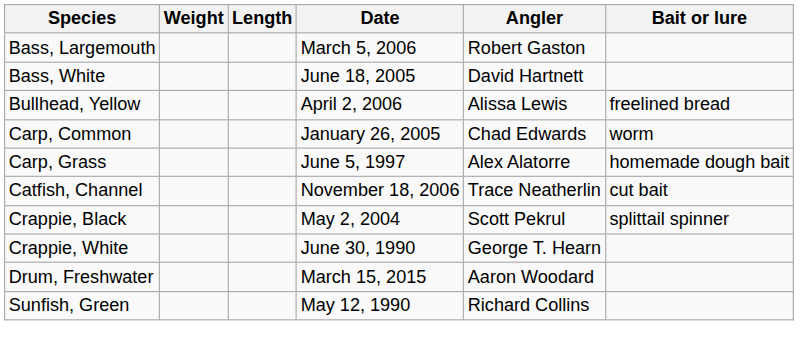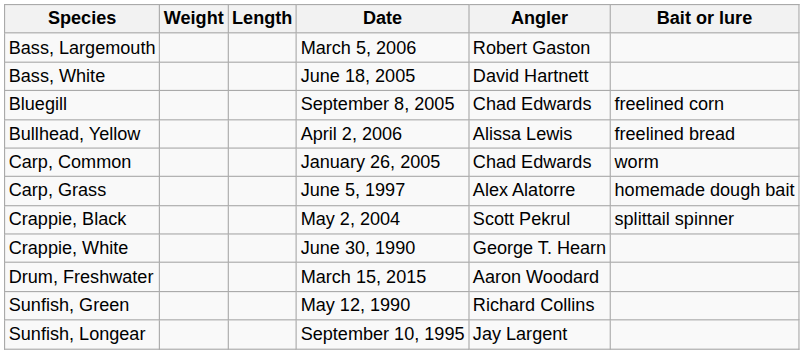 <table class="wikitable">
 <tr>
 <th>Species</th>
 <th>Weight</th>
 <th>Length</th>
 <th>Date</th>
 <th>Angler</th>
 <th>Bait or lure</th>
 </tr>
 <tr>
 <td>Bass, Largemouth</td>
 <td></td>
 <td></td>
 <td>March 5, 2006</td>
 <td>Robert Gaston</td>
 <td></td>
 </tr>
 <tr>
 <td>Bass, White</td>
 <td></td>
 <td></td>
 <td>June 18, 2005</td>
 <td>David Hartnett</td>
 <td></td>
 </tr>
 <tr>
+<td>Bluegill</td>
+<td></td>
+<td></td>
+<td>September 8, 2005</td>
+<td>Chad Edwards</td>
+<td>freelined corn</td>
+</tr>
+<tr>
 <td>Bullhead, Yellow</td>
 <td></td>
 <td></td>
 <td>April 2, 2006</td>
 <td>Alissa Lewis</td>
 <td>freelined bread</td>
 </tr>
 <tr>
 <td>Carp, Common</td>
 <td></td>
 <td></td>
 <td>January 26, 2005</td>
 <td>Chad Edwards</td>
 <td>worm</td>
 </tr>
 <tr>
 <td>Carp, Grass</td>
 <td></td>
 <td></td>
 <td>June 5, 1997</td>
 <td>Alex Alatorre</td>
 <td>homemade dough bait</td>
-</tr>
-<tr>
-<td>Catfish, Channel</td>
-<td></td>
-<td></td>
-<td>November 18, 2006</td>
-<td>Trace Neatherlin</td>
-<td>cut bait</td>
 </tr>
 <tr>
 <td>Crappie, Black</td>
 <td></td>
 <td></td>
 <td>May 2, 2004</td>
 <td>Scott Pekrul</td>
 <td>splittail spinner</td>
 </tr>
 <tr>
 <td>Crappie, White</td>
 <td></td>
 <td></td>
 <td>June 30, 1990</td>
 <td>George T. Hearn</td>
 <td></td>
 </tr>
 <tr>
 <td>Drum, Freshwater</td>
 <td></td>
 <td></td>
 <td>March 15, 2015</td>
 <td>Aaron Woodard</td>
 <td></td>
 </tr>
 <tr>
 <td>Sunfish, Green</td>
 <td></td>
 <td></td>
 <td>May 12, 1990</td>
 <td>Richard Collins</td>
 <td></td>
 </tr>
+<tr>
+<td>Sunfish, Longear</td>
+<td></td>
+<td></td>
+<td>September 10, 1995</td>
+<td>Jay Largent</td>
+<td></td>
+</tr>
 </table>
